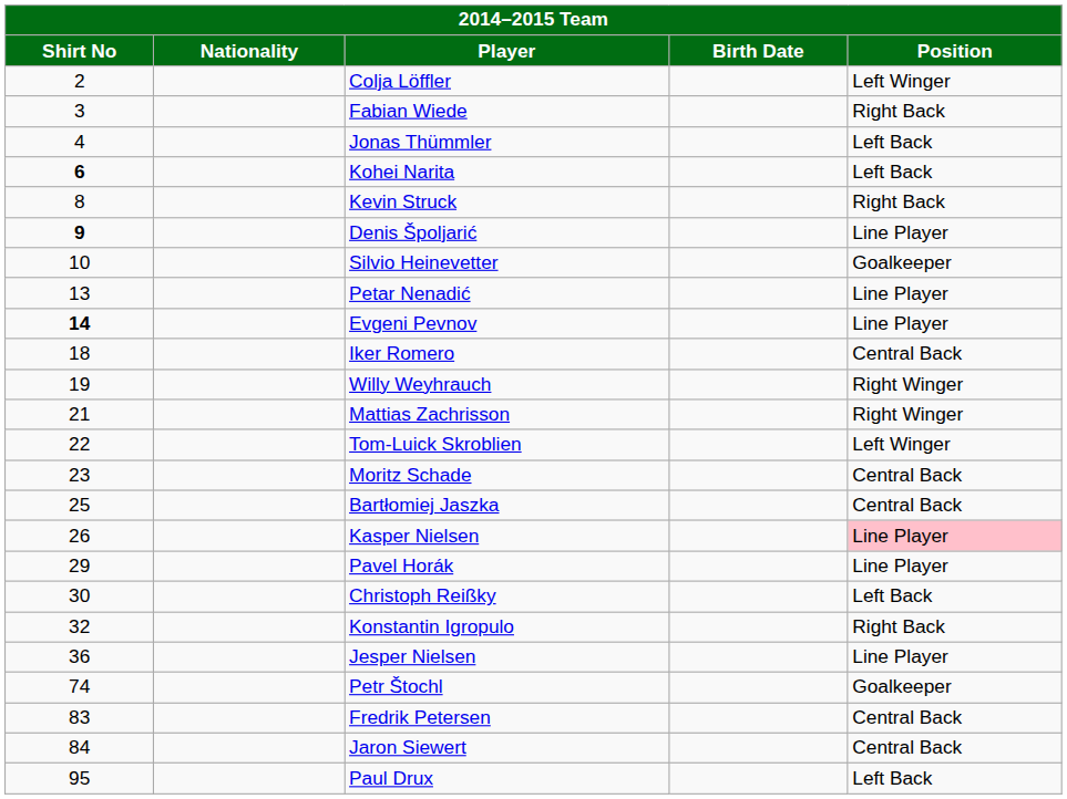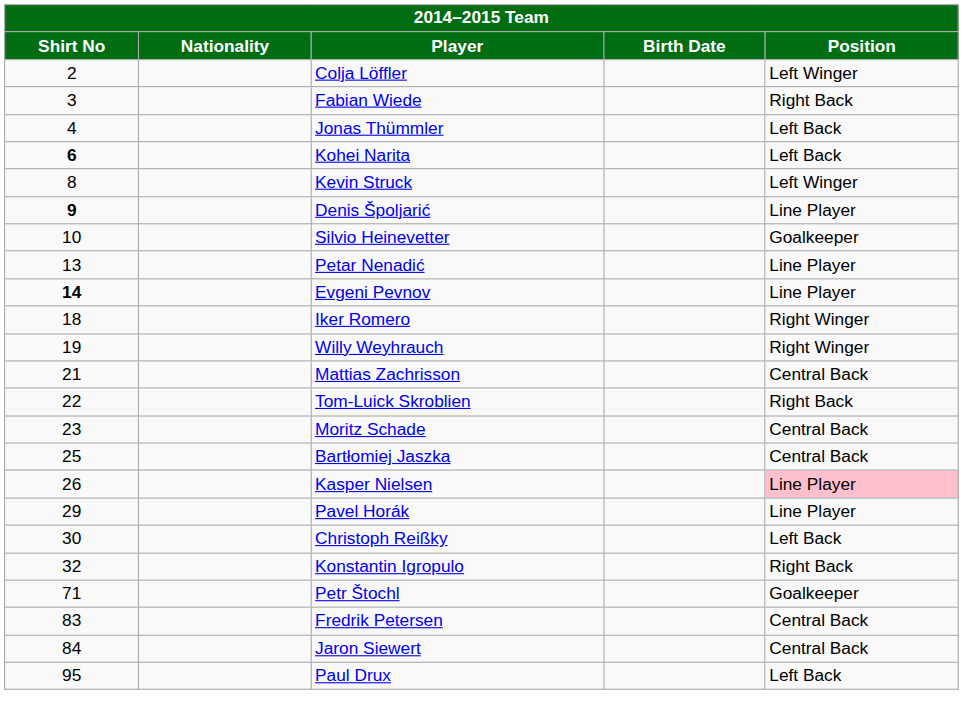 <table class="wikitable collapsible collapsed" style="width:100%;">
 <tr>
 <th colspan=5 style="background-color:#006D12;color:white;text-align:center;">2014–2015 Team</th>
 </tr>
 <tr>
 <th style="color:white; background:#006D12">Shirt No</th>
 <th style="color:white; background:#006D12">Nationality</th>
 <th style="color:white; background:#006D12">Player</th>
 <th style="color:white; background:#006D12">Birth Date</th>
 <th style="color:white; background:#006D12">Position</th>
 </tr>
 <tr>
 <td align=center>2</td>
 <td></td>
 <td><a href='#'>Colja Löffler</a></td>
 <td></td>
 <td>Left Winger</td>
 </tr>
 <tr>
 <td align=center>3</td>
 <td></td>
 <td><a href='#'>Fabian Wiede</a></td>
 <td></td>
 <td>Right Back</td>
 </tr>
 <tr>
 <td align=center>4</td>
 <td></td>
 <td><a href='#'>Jonas Thümmler</a></td>
 <td></td>
 <td>Left Back</td>
 </tr>
 <tr>
 <td align=center><strong>6</strong></td>
 <td></td>
 <td><a href='#'>Kohei Narita</a></td>
 <td></td>
 <td>Left Back</td>
 </tr>
 <tr>
 <td align=center>8</td>
 <td></td>
 <td><a href='#'>Kevin Struck</a></td>
 <td></td>
-<td>Right Back</td>
+<td>Left Winger</td>
 </tr>
 <tr>
 <td align=center><strong>9</strong></td>
 <td></td>
 <td><a href='#'>Denis Špoljarić</a></td>
 <td></td>
 <td>Line Player</td>
 </tr>
 <tr>
 <td align=center>10</td>
 <td></td>
 <td><a href='#'>Silvio Heinevetter</a></td>
 <td></td>
 <td>Goalkeeper</td>
 </tr>
 <tr>
 <td align=center>13</td>
 <td></td>
 <td><a href='#'>Petar Nenadić</a></td>
 <td></td>
 <td>Line Player</td>
 </tr>
 <tr>
 <td align=center><strong>14</strong></td>
 <td></td>
 <td><a href='#'>Evgeni Pevnov</a></td>
 <td></td>
 <td>Line Player</td>
 </tr>
 <tr>
 <td align=center>18</td>
 <td></td>
 <td><a href='#'>Iker Romero</a></td>
 <td></td>
-<td>Central Back</td>
+<td>Right Winger</td>
 </tr>
 <tr>
 <td align=center>19</td>
 <td></td>
 <td><a href='#'>Willy Weyhrauch</a></td>
 <td></td>
 <td>Right Winger</td>
 </tr>
 <tr>
 <td align=center>21</td>
 <td></td>
 <td><a href='#'>Mattias Zachrisson</a></td>
 <td></td>
-<td>Right Winger</td>
+<td>Central Back</td>
 </tr>
 <tr>
 <td align=center>22</td>
 <td></td>
 <td><a href='#'>Tom-Luick Skroblien</a></td>
 <td></td>
-<td>Left Winger</td>
+<td>Right Back</td>
 </tr>
 <tr>
 <td align=center>23</td>
 <td></td>
 <td><a href='#'>Moritz Schade</a></td>
 <td></td>
 <td>Central Back</td>
 </tr>
 <tr>
 <td align=center>25</td>
 <td></td>
 <td><a href='#'>Bartłomiej Jaszka</a></td>
 <td></td>
 <td>Central Back</td>
 </tr>
 <tr>
 <td align=center>26</td>
 <td></td>
 <td><a href='#'>Kasper Nielsen</a></td>
 <td></td>
 <td style="background: pink;">Line Player</td>
 </tr>
 <tr>
 <td align=center>29</td>
 <td></td>
 <td><a href='#'>Pavel Horák</a></td>
 <td></td>
 <td>Line Player</td>
 </tr>
 <tr>
 <td align=center>30</td>
 <td></td>
 <td><a href='#'>Christoph Reißky</a></td>
 <td></td>
 <td>Left Back</td>
 </tr>
 <tr>
 <td align=center>32</td>
 <td></td>
 <td><a href='#'>Konstantin Igropulo</a></td>
 <td></td>
 <td>Right Back</td>
 </tr>
 <tr>
-<td align=center>36</td>
-<td></td>
-<td><a href='#'>Jesper Nielsen</a></td>
-<td></td>
-<td>Line Player</td>
-</tr>
-<tr>
-<td align=center>74</td>
+<td align=center>71</td>
 <td></td>
 <td><a href='#'>Petr Štochl</a></td>
 <td></td>
 <td>Goalkeeper</td>
 </tr>
 <tr>
 <td align=center>83</td>
 <td></td>
 <td><a href='#'>Fredrik Petersen</a></td>
 <td></td>
 <td>Central Back</td>
 </tr>
 <tr>
 <td align=center>84</td>
 <td></td>
 <td><a href='#'>Jaron Siewert</a></td>
 <td></td>
 <td>Central Back</td>
 </tr>
 <tr>
 <td align=center>95</td>
 <td></td>
 <td><a href='#'>Paul Drux</a></td>
 <td></td>
 <td>Left Back</td>
 </tr>
 </table>
